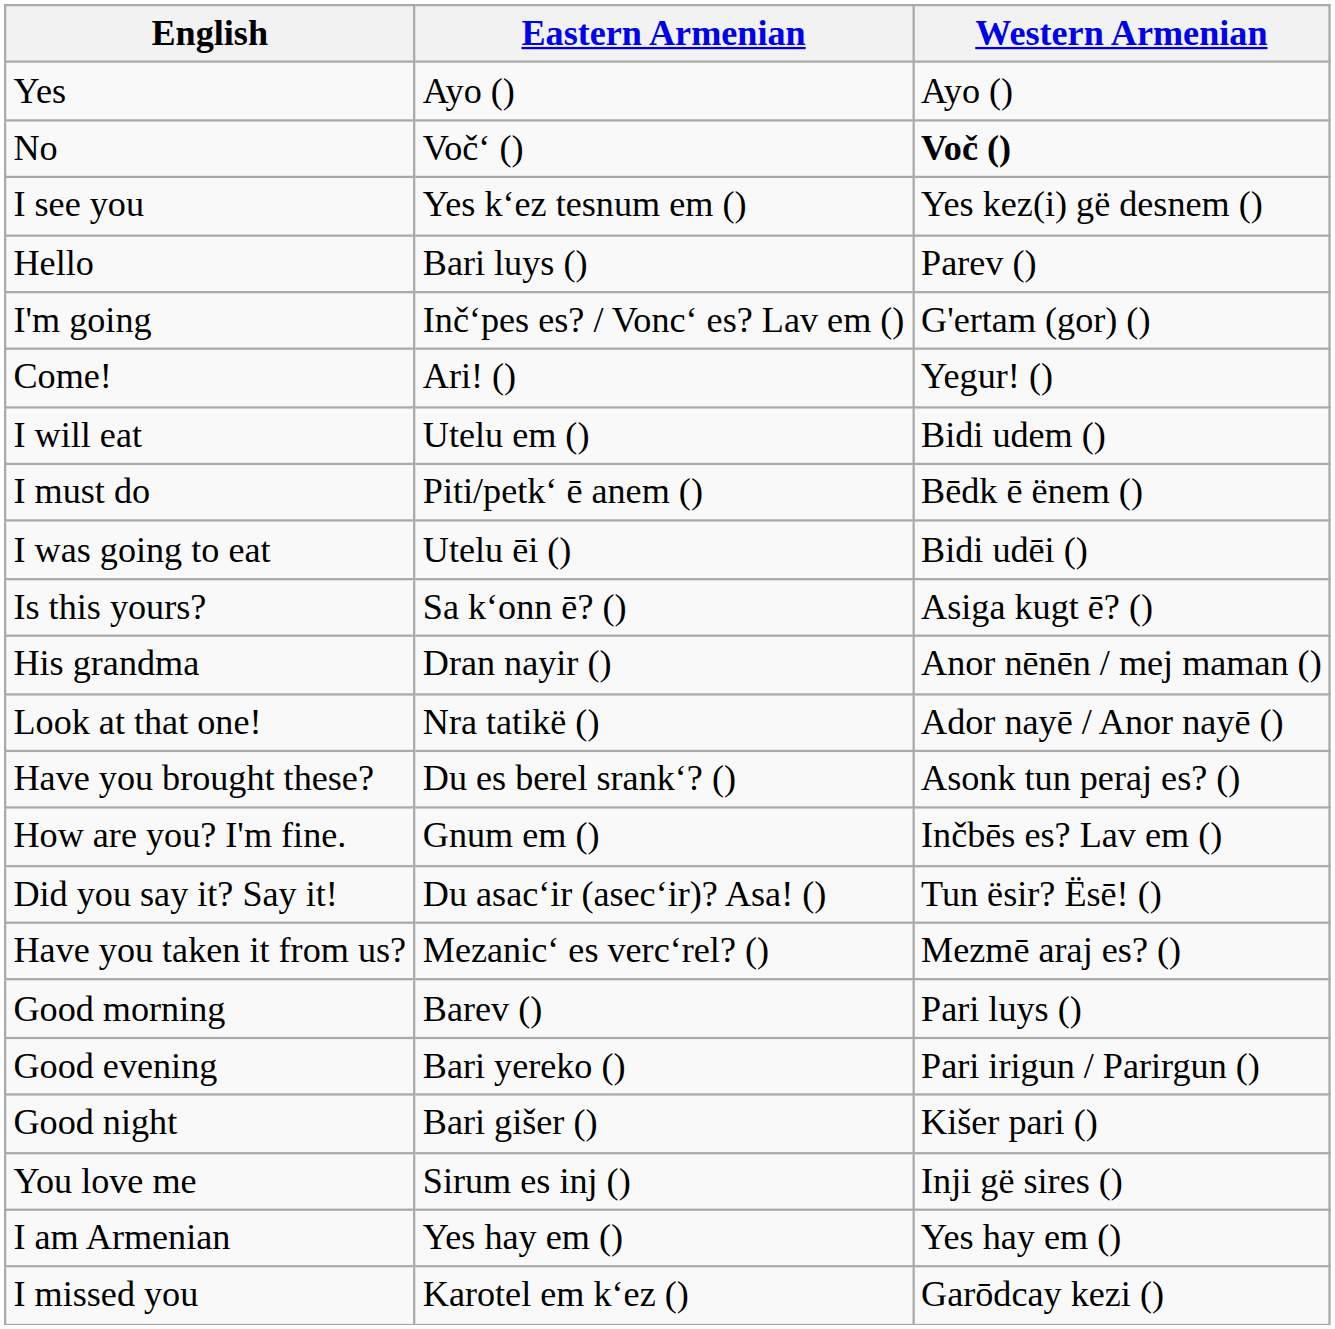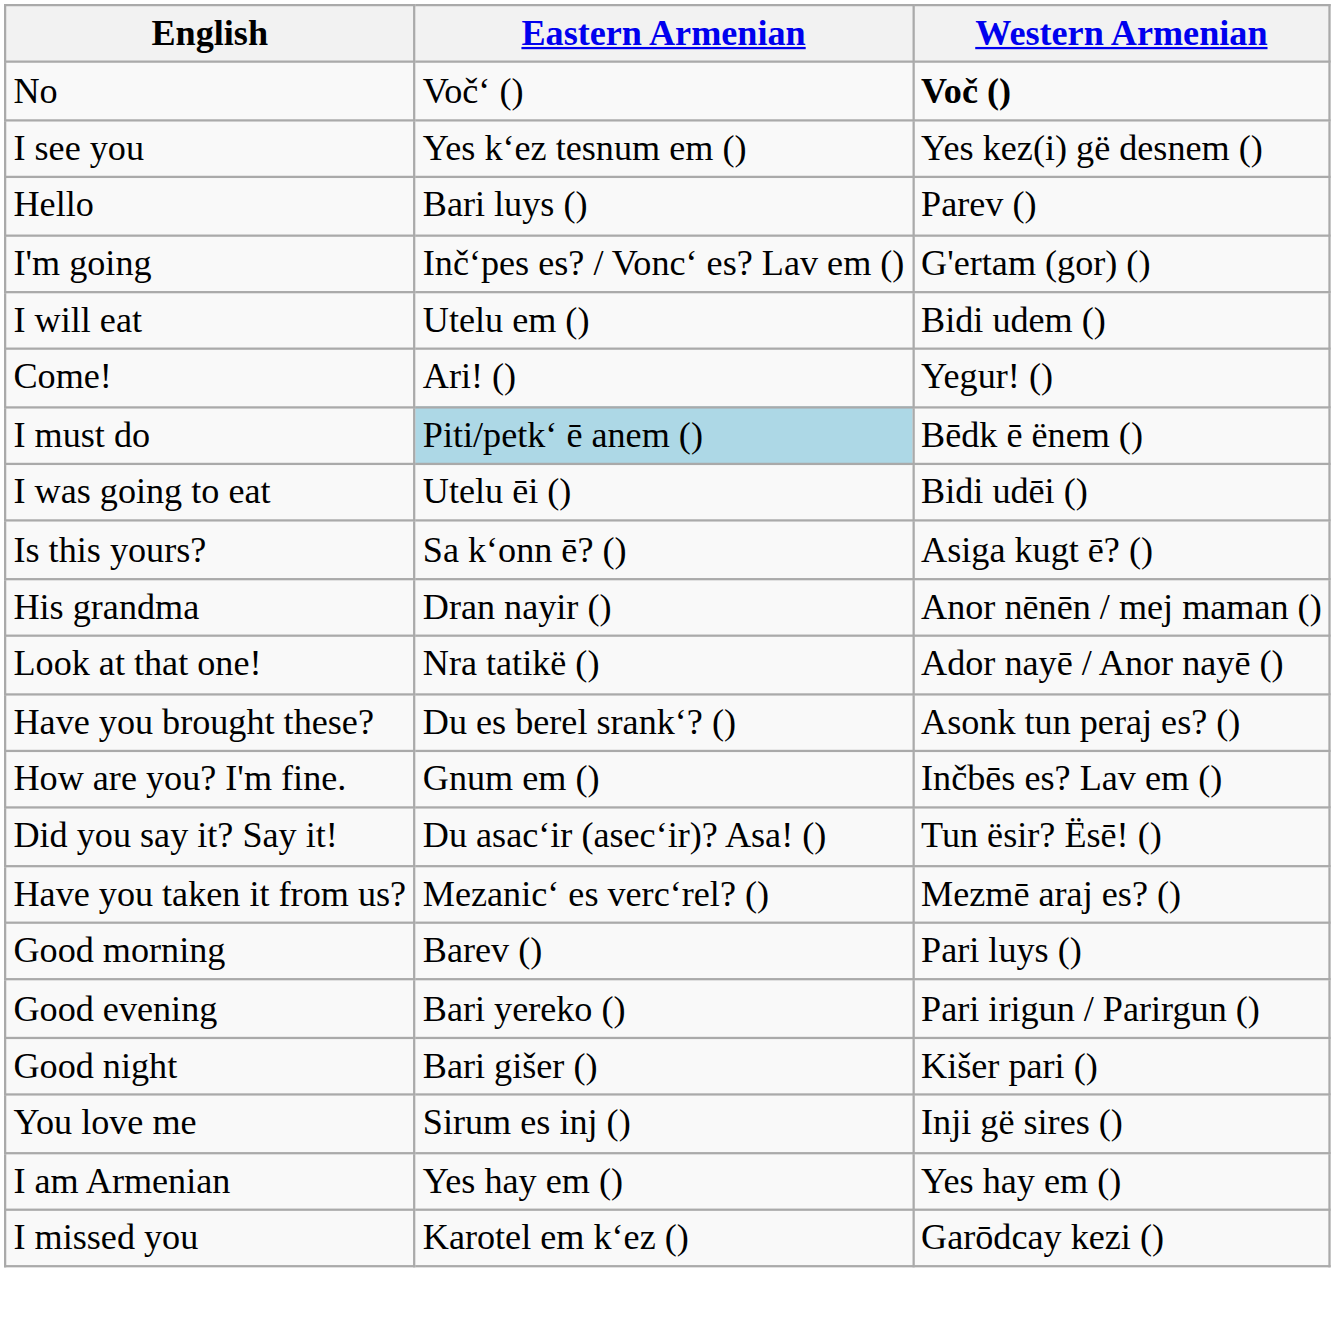 <table class="wikitable">
 <tr>
 <th>English</th>
 <th><a href='#'>Eastern Armenian</a></th>
 <th><a href='#'>Western Armenian</a></th>
-</tr>
-<tr>
-<td>Yes</td>
-<td>Ayo ()</td>
-<td>Ayo ()</td>
 </tr>
 <tr>
 <td>No</td>
 <td>Vočʻ ()</td>
 <td><strong>Voč ()</strong></td>
 </tr>
 <tr>
 <td>I see you</td>
 <td>Yes kʻez tesnum em ()</td>
 <td>Yes kez(i) gë desnem ()</td>
 </tr>
 <tr>
 <td>Hello</td>
 <td>Bari luys ()</td>
 <td>Parev ()</td>
 </tr>
 <tr>
 <td>I'm going</td>
 <td>Inčʻpes es? / Voncʻ es? Lav em ()</td>
 <td>G'ertam (gor) ()</td>
 </tr>
 <tr>
+<td>I will eat</td>
+<td>Utelu em ()</td>
+<td>Bidi udem ()</td>
+</tr>
+<tr>
 <td>Come!</td>
 <td>Ari! ()</td>
 <td>Yegur! ()</td>
 </tr>
 <tr>
-<td>I will eat</td>
-<td>Utelu em ()</td>
-<td>Bidi udem ()</td>
-</tr>
-<tr>
 <td>I must do</td>
-<td>Piti/petkʻ ē anem ()</td>
+<td style="background: lightblue;">Piti/petkʻ ē anem ()</td>
 <td>Bēdk ē ënem ()</td>
 </tr>
 <tr>
 <td>I was going to eat</td>
 <td>Utelu ēi ()</td>
 <td>Bidi udēi ()</td>
 </tr>
 <tr>
 <td>Is this yours?</td>
 <td>Sa kʻonn ē? ()</td>
 <td>Asiga kugt ē? ()</td>
 </tr>
 <tr>
 <td>His grandma</td>
 <td>Dran nayir ()</td>
 <td>Anor nēnēn / mej maman ()</td>
 </tr>
 <tr>
 <td>Look at that one!</td>
 <td>Nra tatikë ()</td>
 <td>Ador nayē / Anor nayē ()</td>
 </tr>
 <tr>
 <td>Have you brought these?</td>
 <td>Du es berel srankʻ? ()</td>
 <td>Asonk tun peraj es? ()</td>
 </tr>
 <tr>
 <td>How are you? I'm fine.</td>
 <td>Gnum em ()</td>
 <td>Inčbēs es? Lav em ()</td>
 </tr>
 <tr>
 <td>Did you say it? Say it!</td>
 <td>Du asacʻir (asecʻir)? Asa! ()</td>
 <td>Tun ësir? Ësē! ()</td>
 </tr>
 <tr>
 <td>Have you taken it from us?</td>
 <td>Mezanicʻ es vercʻrel? ()</td>
 <td>Mezmē araj es? ()</td>
 </tr>
 <tr>
 <td>Good morning</td>
 <td>Barev ()</td>
 <td>Pari luys ()</td>
 </tr>
 <tr>
 <td>Good evening</td>
 <td>Bari yereko ()</td>
 <td>Pari irigun / Parirgun ()</td>
 </tr>
 <tr>
 <td>Good night</td>
 <td>Bari gišer ()</td>
 <td>Kišer pari ()</td>
 </tr>
 <tr>
 <td>You love me</td>
 <td>Sirum es inj ()</td>
 <td>Inji gë sires ()</td>
 </tr>
 <tr>
 <td>I am Armenian</td>
 <td>Yes hay em ()</td>
 <td>Yes hay em ()</td>
 </tr>
 <tr>
 <td>I missed you</td>
 <td>Karotel em kʻez ()</td>
 <td>Garōdcay kezi ()</td>
 </tr>
 </table>
